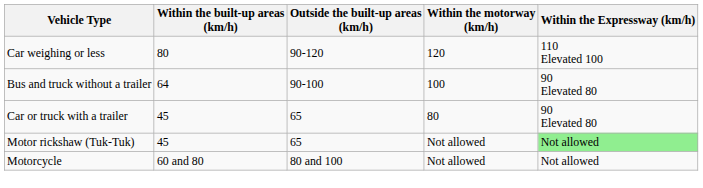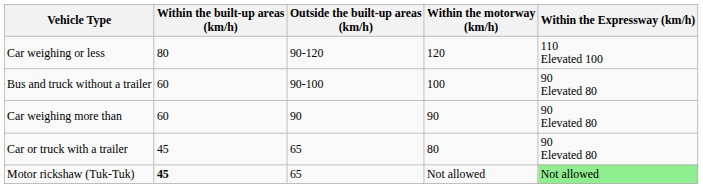 <table class="wikitable">
 <tr>
 <th>Vehicle Type</th>
 <th>Within the built-up areas<br>(km/h)</th>
 <th>Outside the built-up areas<br>(km/h)</th>
 <th>Within the motorway<br>(km/h)</th>
 <th>Within the Expressway (km/h)</th>
 </tr>
 <tr>
 <td>Car weighing  or less</td>
 <td>80</td>
 <td>90-120</td>
 <td>120</td>
 <td>110<br>Elevated 100</td>
 </tr>
 <tr>
 <td>Bus and truck without a trailer</td>
-<td>64</td>
+<td>60</td>
 <td>90-100</td>
 <td>100</td>
+<td>90<br>Elevated 80</td>
+</tr>
+<tr>
+<td>Car weighing more than </td>
+<td>60</td>
+<td>90</td>
+<td>90</td>
 <td>90<br>Elevated 80</td>
 </tr>
 <tr>
 <td>Car or truck with a trailer</td>
 <td>45</td>
 <td>65</td>
 <td>80</td>
 <td>90<br>Elevated 80</td>
 </tr>
 <tr>
 <td>Motor rickshaw (Tuk-Tuk)</td>
-<td>45</td>
+<td><strong>45</strong></td>
 <td>65</td>
 <td>Not allowed</td>
 <td style="background: lightgreen;">Not allowed</td>
 </tr>
-<tr>
-<td>Motorcycle</td>
-<td>60 and 80</td>
-<td>80 and 100</td>
-<td>Not allowed</td>
-<td>Not allowed</td>
-</tr>
 </table>
